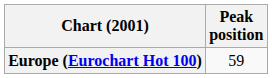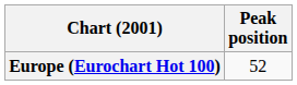 <table class="wikitable sortable plainrowheaders" style="text-align:center">
 <tr>
 <th>Chart (2001)</th>
 <th>Peak<br>position</th>
 </tr>
 <tr>
 <th scope="row">Europe (<a href='#'>Eurochart Hot 100</a>)</th>
-<td>59</td>
+<td>52</td>
 </tr>
 <tr>
 </tr>
 <tr>
 </tr>
 <tr>
 </tr>
 </table>
